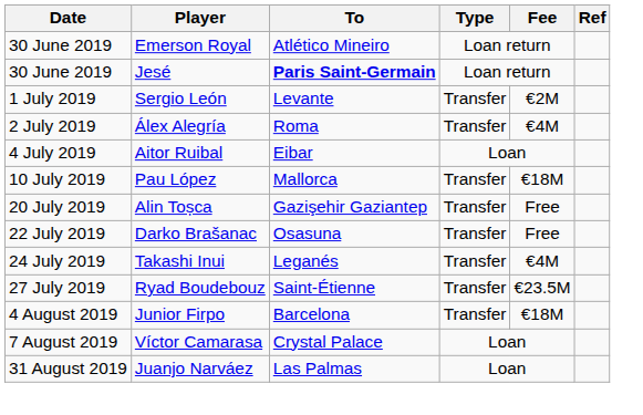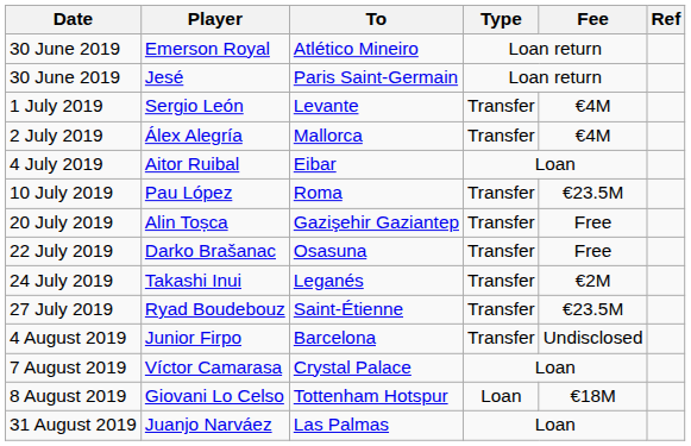 <table class="wikitable">
 <tr>
 <th>Date</th>
 <th>Player</th>
 <th>To</th>
 <th>Type</th>
 <th>Fee</th>
 <th>Ref</th>
 </tr>
 <tr>
 <td>30 June 2019</td>
 <td> <a href='#'>Emerson Royal</a></td>
 <td> <a href='#'>Atlético Mineiro</a></td>
 <td style="text-align:center;" colspan="2">Loan return</td>
 <td align=center></td>
 </tr>
 <tr>
 <td>30 June 2019</td>
 <td> <a href='#'>Jesé</a></td>
-<td><strong> <a href='#'>Paris Saint-Germain</a></strong></td>
+<td> <a href='#'>Paris Saint-Germain</a></td>
 <td style="text-align:center;" colspan="2">Loan return</td>
 <td align=center></td>
 </tr>
 <tr>
 <td>1 July 2019</td>
 <td> <a href='#'>Sergio León</a></td>
 <td><a href='#'>Levante</a></td>
 <td align=center>Transfer</td>
-<td align=center>€2M</td>
+<td align=center>€4M</td>
 <td align=center></td>
 </tr>
 <tr>
 <td>2 July 2019</td>
 <td> <a href='#'>Álex Alegría</a></td>
-<td> <a href='#'>Roma</a></td>
+<td><a href='#'>Mallorca</a></td>
 <td align=center>Transfer</td>
 <td align=center>€4M</td>
 <td align=center></td>
 </tr>
 <tr>
 <td>4 July 2019</td>
 <td> <a href='#'>Aitor Ruibal</a></td>
 <td><a href='#'>Eibar</a></td>
 <td style="text-align:center;" colspan="2">Loan</td>
 <td align=center></td>
 </tr>
 <tr>
 <td>10 July 2019</td>
 <td> <a href='#'>Pau López</a></td>
-<td><a href='#'>Mallorca</a></td>
+<td> <a href='#'>Roma</a></td>
 <td align=center>Transfer</td>
-<td align=center>€18M</td>
+<td align=center>€23.5M</td>
 <td align=center></td>
 </tr>
 <tr>
 <td>20 July 2019</td>
 <td> <a href='#'>Alin Toșca</a></td>
 <td> <a href='#'>Gazişehir Gaziantep</a></td>
 <td align=center>Transfer</td>
 <td align=center>Free</td>
 <td align=center></td>
 </tr>
 <tr>
 <td>22 July 2019</td>
 <td> <a href='#'>Darko Brašanac</a></td>
 <td><a href='#'>Osasuna</a></td>
 <td align=center>Transfer</td>
 <td align=center>Free</td>
 <td align=center></td>
 </tr>
 <tr>
 <td>24 July 2019</td>
 <td> <a href='#'>Takashi Inui</a></td>
 <td><a href='#'>Leganés</a></td>
 <td align=center>Transfer</td>
-<td align=center>€4M</td>
+<td align=center>€2M</td>
 <td align=center></td>
 </tr>
 <tr>
 <td>27 July 2019</td>
 <td> <a href='#'>Ryad Boudebouz</a></td>
 <td> <a href='#'>Saint-Étienne</a></td>
 <td align=center>Transfer</td>
 <td align=center>€23.5M</td>
 <td align=center></td>
 </tr>
 <tr>
 <td>4 August 2019</td>
 <td> <a href='#'>Junior Firpo</a></td>
 <td><a href='#'>Barcelona</a></td>
 <td align=center>Transfer</td>
-<td align=center>€18M</td>
+<td align=center>Undisclosed</td>
 <td align=center></td>
 </tr>
 <tr>
 <td>7 August 2019</td>
 <td> <a href='#'>Víctor Camarasa</a></td>
 <td> <a href='#'>Crystal Palace</a></td>
 <td style="text-align:center;" colspan="2">Loan</td>
 <td align=center></td>
 </tr>
 <tr>
+<td>8 August 2019</td>
+<td> <a href='#'>Giovani Lo Celso</a></td>
+<td> <a href='#'>Tottenham Hotspur</a></td>
+<td align=center>Loan</td>
+<td align=center>€18M</td>
+<td align=center></td>
+</tr>
+<tr>
 <td>31 August 2019</td>
 <td> <a href='#'>Juanjo Narváez</a></td>
 <td><a href='#'>Las Palmas</a></td>
 <td style="text-align:center;" colspan="2">Loan</td>
 <td align=center></td>
 </tr>
 </table>
